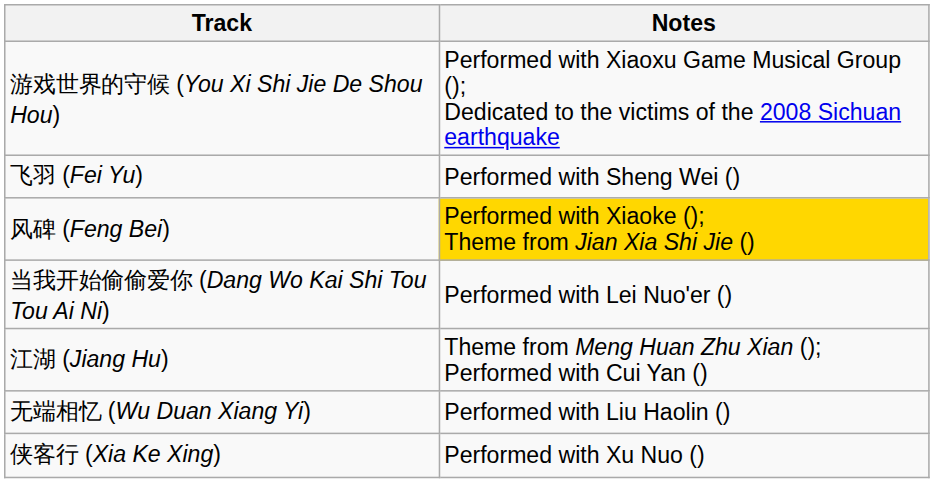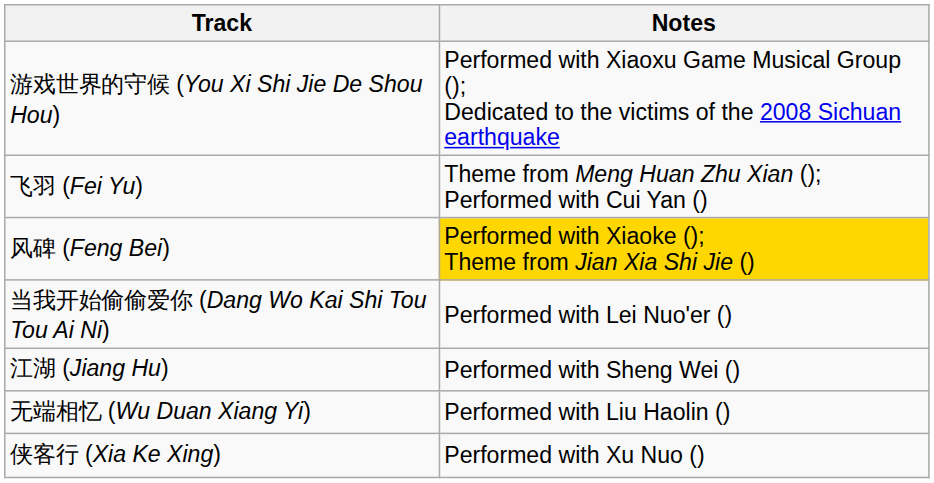 <table class="wikitable" style="font-size: 95%;">
 <tr>
 <th>Track</th>
 <th>Notes</th>
 </tr>
 <tr>
 <td>游戏世界的守候 (<em>You Xi Shi Jie De Shou Hou</em>)</td>
 <td>Performed with Xiaoxu Game Musical Group ();<br>Dedicated to the victims of the <a href='#'>2008 Sichuan earthquake</a></td>
 </tr>
 <tr>
 <td>飞羽 (<em>Fei Yu</em>)</td>
-<td>Performed with Sheng Wei ()</td>
+<td>Theme from <em>Meng Huan Zhu Xian</em> ();<br>Performed with Cui Yan ()</td>
 </tr>
 <tr>
 <td>风碑 (<em>Feng Bei</em>)</td>
 <td style="background: gold;">Performed with Xiaoke ();<br>Theme from <em>Jian Xia Shi Jie</em> ()</td>
 </tr>
 <tr>
 <td>当我开始偷偷爱你 (<em>Dang Wo Kai Shi Tou Tou Ai Ni</em>)</td>
 <td>Performed with Lei Nuo'er ()</td>
 </tr>
 <tr>
 <td>江湖 (<em>Jiang Hu</em>)</td>
-<td>Theme from <em>Meng Huan Zhu Xian</em> ();<br>Performed with Cui Yan ()</td>
+<td>Performed with Sheng Wei ()</td>
 </tr>
 <tr>
 <td>无端相忆 (<em>Wu Duan Xiang Yi</em>)</td>
 <td>Performed with Liu Haolin ()</td>
 </tr>
 <tr>
 <td>侠客行 (<em>Xia Ke Xing</em>)</td>
 <td>Performed with Xu Nuo ()</td>
 </tr>
 </table>
